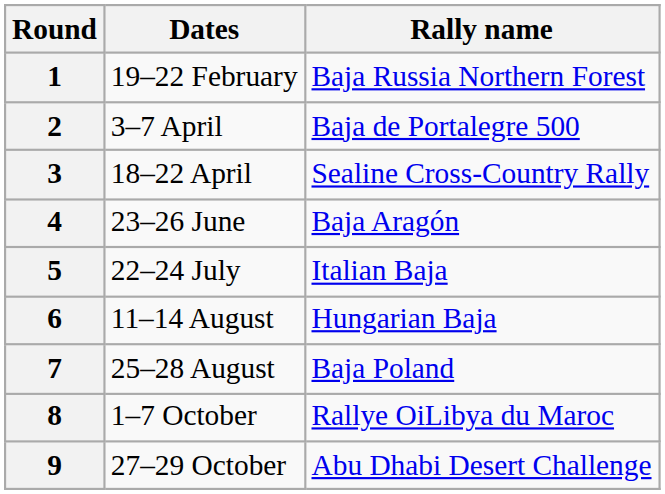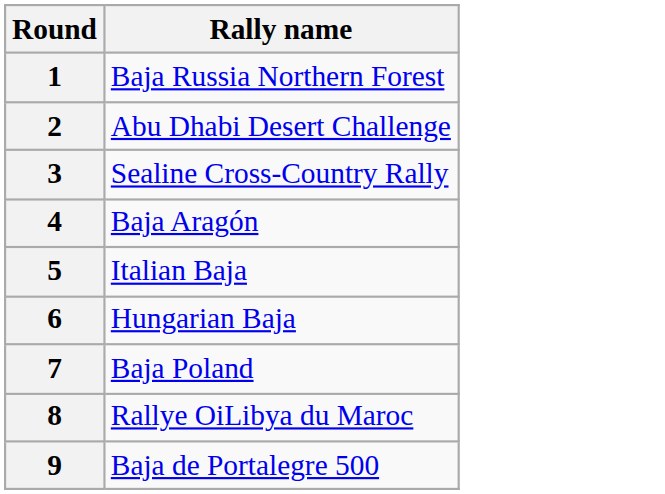 <table class="wikitable" style="font-size: 85%">
 <tr>
 <th>Round</th>
-<th>Dates</th>
 <th>Rally name</th>
 </tr>
 <tr>
 <th>1</th>
-<td>19–22 February</td>
 <td> <a href='#'>Baja Russia Northern Forest</a></td>
 </tr>
 <tr>
 <th>2</th>
-<td>3–7 April</td>
-<td> <a href='#'>Baja de Portalegre 500</a></td>
+<td> <a href='#'>Abu Dhabi Desert Challenge</a></td>
 </tr>
 <tr>
 <th>3</th>
-<td>18–22 April</td>
 <td> <a href='#'>Sealine Cross-Country Rally</a></td>
 </tr>
 <tr>
 <th>4</th>
-<td>23–26 June</td>
 <td> <a href='#'>Baja Aragón</a></td>
 </tr>
 <tr>
 <th>5</th>
-<td>22–24 July</td>
 <td> <a href='#'>Italian Baja</a></td>
 </tr>
 <tr>
 <th>6</th>
-<td>11–14 August</td>
 <td> <a href='#'>Hungarian Baja</a></td>
 </tr>
 <tr>
 <th>7</th>
-<td>25–28 August</td>
 <td> <a href='#'>Baja Poland</a></td>
 </tr>
 <tr>
 <th>8</th>
-<td>1–7 October</td>
 <td> <a href='#'>Rallye OiLibya du Maroc</a></td>
 </tr>
 <tr>
 <th>9</th>
-<td>27–29 October</td>
-<td> <a href='#'>Abu Dhabi Desert Challenge</a></td>
+<td> <a href='#'>Baja de Portalegre 500</a></td>
 </tr>
 </table>
